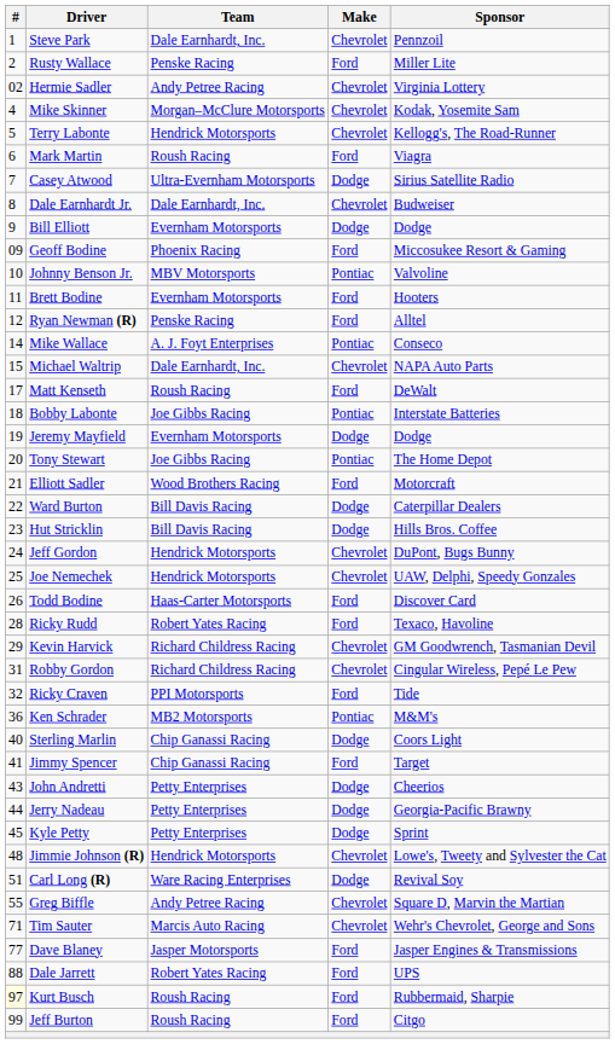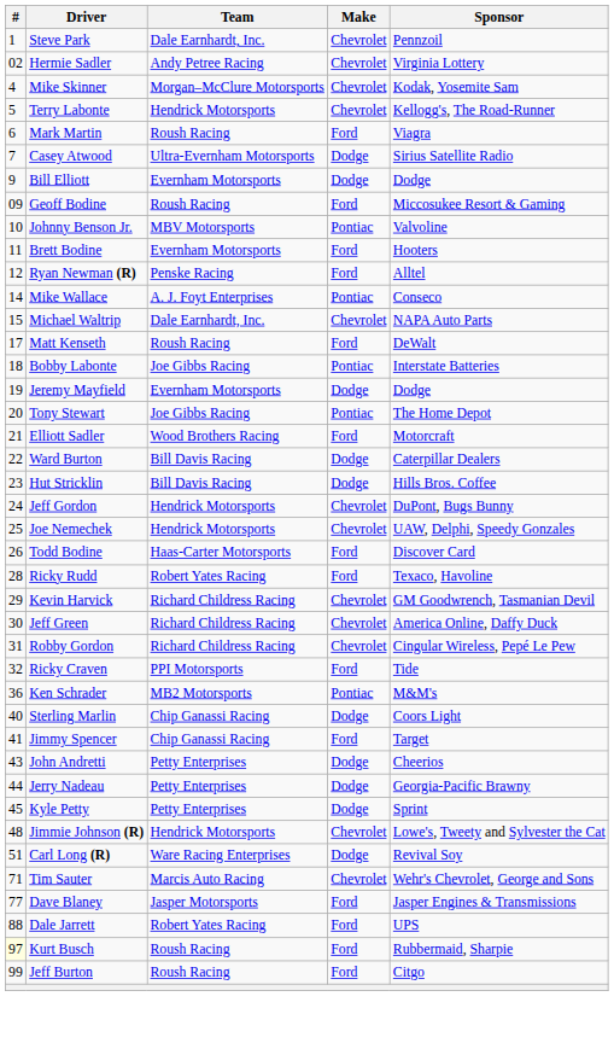 <table class="wikitable" style="font-size:95%">
 <tr>
 <th>#</th>
 <th>Driver</th>
 <th>Team</th>
 <th>Make</th>
 <th>Sponsor</th>
 </tr>
 <tr>
 <td>1</td>
 <td><a href='#'>Steve Park</a></td>
 <td><a href='#'>Dale Earnhardt, Inc.</a></td>
 <td><a href='#'>Chevrolet</a></td>
 <td><a href='#'>Pennzoil</a></td>
-</tr>
-<tr>
-<td>2</td>
-<td><a href='#'>Rusty Wallace</a></td>
-<td><a href='#'>Penske Racing</a></td>
-<td><a href='#'>Ford</a></td>
-<td><a href='#'>Miller Lite</a></td>
 </tr>
 <tr>
 <td>02</td>
 <td><a href='#'>Hermie Sadler</a></td>
 <td><a href='#'>Andy Petree Racing</a></td>
 <td><a href='#'>Chevrolet</a></td>
 <td><a href='#'>Virginia Lottery</a></td>
 </tr>
 <tr>
 <td>4</td>
 <td><a href='#'>Mike Skinner</a></td>
 <td><a href='#'>Morgan–McClure Motorsports</a></td>
 <td><a href='#'>Chevrolet</a></td>
 <td><a href='#'>Kodak</a>, <a href='#'>Yosemite Sam</a></td>
 </tr>
 <tr>
 <td>5</td>
 <td><a href='#'>Terry Labonte</a></td>
 <td><a href='#'>Hendrick Motorsports</a></td>
 <td><a href='#'>Chevrolet</a></td>
 <td><a href='#'>Kellogg's</a>, <a href='#'>The Road-Runner</a></td>
 </tr>
 <tr>
 <td>6</td>
 <td><a href='#'>Mark Martin</a></td>
 <td><a href='#'>Roush Racing</a></td>
 <td><a href='#'>Ford</a></td>
 <td><a href='#'>Viagra</a></td>
 </tr>
 <tr>
 <td>7</td>
 <td><a href='#'>Casey Atwood</a></td>
 <td><a href='#'>Ultra-Evernham Motorsports</a></td>
 <td><a href='#'>Dodge</a></td>
 <td><a href='#'>Sirius Satellite Radio</a></td>
 </tr>
 <tr>
-<td>8</td>
-<td><a href='#'>Dale Earnhardt Jr.</a></td>
-<td><a href='#'>Dale Earnhardt, Inc.</a></td>
-<td><a href='#'>Chevrolet</a></td>
-<td><a href='#'>Budweiser</a></td>
-</tr>
-<tr>
 <td>9</td>
 <td><a href='#'>Bill Elliott</a></td>
 <td><a href='#'>Evernham Motorsports</a></td>
 <td><a href='#'>Dodge</a></td>
 <td><a href='#'>Dodge</a></td>
 </tr>
 <tr>
 <td>09</td>
 <td><a href='#'>Geoff Bodine</a></td>
-<td><a href='#'>Phoenix Racing</a></td>
+<td><a href='#'>Roush Racing</a></td>
 <td><a href='#'>Ford</a></td>
 <td><a href='#'>Miccosukee Resort & Gaming</a></td>
 </tr>
 <tr>
 <td>10</td>
 <td><a href='#'>Johnny Benson Jr.</a></td>
 <td><a href='#'>MBV Motorsports</a></td>
 <td><a href='#'>Pontiac</a></td>
 <td><a href='#'>Valvoline</a></td>
 </tr>
 <tr>
 <td>11</td>
 <td><a href='#'>Brett Bodine</a></td>
 <td><a href='#'>Evernham Motorsports</a></td>
 <td><a href='#'>Ford</a></td>
 <td><a href='#'>Hooters</a></td>
 </tr>
 <tr>
 <td>12</td>
 <td><a href='#'>Ryan Newman</a> <strong>(R)</strong></td>
 <td><a href='#'>Penske Racing</a></td>
 <td><a href='#'>Ford</a></td>
 <td><a href='#'>Alltel</a></td>
 </tr>
 <tr>
 <td>14</td>
 <td><a href='#'>Mike Wallace</a></td>
 <td><a href='#'>A. J. Foyt Enterprises</a></td>
 <td><a href='#'>Pontiac</a></td>
 <td><a href='#'>Conseco</a></td>
 </tr>
 <tr>
 <td>15</td>
 <td><a href='#'>Michael Waltrip</a></td>
 <td><a href='#'>Dale Earnhardt, Inc.</a></td>
 <td><a href='#'>Chevrolet</a></td>
 <td><a href='#'>NAPA Auto Parts</a></td>
 </tr>
 <tr>
 <td>17</td>
 <td><a href='#'>Matt Kenseth</a></td>
 <td><a href='#'>Roush Racing</a></td>
 <td><a href='#'>Ford</a></td>
 <td><a href='#'>DeWalt</a></td>
 </tr>
 <tr>
 <td>18</td>
 <td><a href='#'>Bobby Labonte</a></td>
 <td><a href='#'>Joe Gibbs Racing</a></td>
 <td><a href='#'>Pontiac</a></td>
 <td><a href='#'>Interstate Batteries</a></td>
 </tr>
 <tr>
 <td>19</td>
 <td><a href='#'>Jeremy Mayfield</a></td>
 <td><a href='#'>Evernham Motorsports</a></td>
 <td><a href='#'>Dodge</a></td>
 <td><a href='#'>Dodge</a></td>
 </tr>
 <tr>
 <td>20</td>
 <td><a href='#'>Tony Stewart</a></td>
 <td><a href='#'>Joe Gibbs Racing</a></td>
 <td><a href='#'>Pontiac</a></td>
 <td><a href='#'>The Home Depot</a></td>
 </tr>
 <tr>
 <td>21</td>
 <td><a href='#'>Elliott Sadler</a></td>
 <td><a href='#'>Wood Brothers Racing</a></td>
 <td><a href='#'>Ford</a></td>
 <td><a href='#'>Motorcraft</a></td>
 </tr>
 <tr>
 <td>22</td>
 <td><a href='#'>Ward Burton</a></td>
 <td><a href='#'>Bill Davis Racing</a></td>
 <td><a href='#'>Dodge</a></td>
 <td><a href='#'>Caterpillar Dealers</a></td>
 </tr>
 <tr>
 <td>23</td>
 <td><a href='#'>Hut Stricklin</a></td>
 <td><a href='#'>Bill Davis Racing</a></td>
 <td><a href='#'>Dodge</a></td>
 <td><a href='#'>Hills Bros. Coffee</a></td>
 </tr>
 <tr>
 <td>24</td>
 <td><a href='#'>Jeff Gordon</a></td>
 <td><a href='#'>Hendrick Motorsports</a></td>
 <td><a href='#'>Chevrolet</a></td>
 <td><a href='#'>DuPont</a>, <a href='#'>Bugs Bunny</a></td>
 </tr>
 <tr>
 <td>25</td>
 <td><a href='#'>Joe Nemechek</a></td>
 <td><a href='#'>Hendrick Motorsports</a></td>
 <td><a href='#'>Chevrolet</a></td>
 <td><a href='#'>UAW</a>, <a href='#'>Delphi</a>, <a href='#'>Speedy Gonzales</a></td>
 </tr>
 <tr>
 <td>26</td>
 <td><a href='#'>Todd Bodine</a></td>
 <td><a href='#'>Haas-Carter Motorsports</a></td>
 <td><a href='#'>Ford</a></td>
 <td><a href='#'>Discover Card</a></td>
 </tr>
 <tr>
 <td>28</td>
 <td><a href='#'>Ricky Rudd</a></td>
 <td><a href='#'>Robert Yates Racing</a></td>
 <td><a href='#'>Ford</a></td>
 <td><a href='#'>Texaco</a>, <a href='#'>Havoline</a></td>
 </tr>
 <tr>
 <td>29</td>
 <td><a href='#'>Kevin Harvick</a></td>
 <td><a href='#'>Richard Childress Racing</a></td>
 <td><a href='#'>Chevrolet</a></td>
 <td><a href='#'>GM Goodwrench</a>, <a href='#'>Tasmanian Devil</a></td>
 </tr>
 <tr>
+<td>30</td>
+<td><a href='#'>Jeff Green</a></td>
+<td><a href='#'>Richard Childress Racing</a></td>
+<td><a href='#'>Chevrolet</a></td>
+<td><a href='#'>America Online</a>, <a href='#'>Daffy Duck</a></td>
+</tr>
+<tr>
 <td>31</td>
 <td><a href='#'>Robby Gordon</a></td>
 <td><a href='#'>Richard Childress Racing</a></td>
 <td><a href='#'>Chevrolet</a></td>
 <td><a href='#'>Cingular Wireless</a>, <a href='#'>Pepé Le Pew</a></td>
 </tr>
 <tr>
 <td>32</td>
 <td><a href='#'>Ricky Craven</a></td>
 <td><a href='#'>PPI Motorsports</a></td>
 <td><a href='#'>Ford</a></td>
 <td><a href='#'>Tide</a></td>
 </tr>
 <tr>
 <td>36</td>
 <td><a href='#'>Ken Schrader</a></td>
 <td><a href='#'>MB2 Motorsports</a></td>
 <td><a href='#'>Pontiac</a></td>
 <td><a href='#'>M&M's</a></td>
 </tr>
 <tr>
 <td>40</td>
 <td><a href='#'>Sterling Marlin</a></td>
 <td><a href='#'>Chip Ganassi Racing</a></td>
 <td><a href='#'>Dodge</a></td>
 <td><a href='#'>Coors Light</a></td>
 </tr>
 <tr>
 <td>41</td>
 <td><a href='#'>Jimmy Spencer</a></td>
 <td><a href='#'>Chip Ganassi Racing</a></td>
 <td><a href='#'>Ford</a></td>
 <td><a href='#'>Target</a></td>
 </tr>
 <tr>
 <td>43</td>
 <td><a href='#'>John Andretti</a></td>
 <td><a href='#'>Petty Enterprises</a></td>
 <td><a href='#'>Dodge</a></td>
 <td><a href='#'>Cheerios</a></td>
 </tr>
 <tr>
 <td>44</td>
 <td><a href='#'>Jerry Nadeau</a></td>
 <td><a href='#'>Petty Enterprises</a></td>
 <td><a href='#'>Dodge</a></td>
 <td><a href='#'>Georgia-Pacific Brawny</a></td>
 </tr>
 <tr>
 <td>45</td>
 <td><a href='#'>Kyle Petty</a></td>
 <td><a href='#'>Petty Enterprises</a></td>
 <td><a href='#'>Dodge</a></td>
 <td><a href='#'>Sprint</a></td>
 </tr>
 <tr>
 <td>48</td>
 <td><a href='#'>Jimmie Johnson</a> <strong>(R)</strong></td>
 <td><a href='#'>Hendrick Motorsports</a></td>
 <td><a href='#'>Chevrolet</a></td>
 <td><a href='#'>Lowe's</a>, <a href='#'>Tweety</a> and <a href='#'>Sylvester the Cat</a></td>
 </tr>
 <tr>
 <td>51</td>
 <td><a href='#'>Carl Long</a> <strong>(R)</strong></td>
 <td><a href='#'>Ware Racing Enterprises</a></td>
 <td><a href='#'>Dodge</a></td>
 <td><a href='#'>Revival Soy</a></td>
 </tr>
 <tr>
-<td>55</td>
-<td><a href='#'>Greg Biffle</a></td>
-<td><a href='#'>Andy Petree Racing</a></td>
-<td><a href='#'>Chevrolet</a></td>
-<td><a href='#'>Square D</a>, <a href='#'>Marvin the Martian</a></td>
-</tr>
-<tr>
 <td>71</td>
 <td><a href='#'>Tim Sauter</a></td>
 <td><a href='#'>Marcis Auto Racing</a></td>
 <td><a href='#'>Chevrolet</a></td>
 <td><a href='#'>Wehr's Chevrolet</a>, <a href='#'>George and Sons</a></td>
 </tr>
 <tr>
 <td>77</td>
 <td><a href='#'>Dave Blaney</a></td>
 <td><a href='#'>Jasper Motorsports</a></td>
 <td><a href='#'>Ford</a></td>
 <td><a href='#'>Jasper Engines & Transmissions</a></td>
 </tr>
 <tr>
 <td>88</td>
 <td><a href='#'>Dale Jarrett</a></td>
 <td><a href='#'>Robert Yates Racing</a></td>
 <td><a href='#'>Ford</a></td>
 <td><a href='#'>UPS</a></td>
 </tr>
 <tr>
 <td style="background: lightyellow;">97</td>
 <td><a href='#'>Kurt Busch</a></td>
 <td><a href='#'>Roush Racing</a></td>
 <td><a href='#'>Ford</a></td>
 <td><a href='#'>Rubbermaid</a>, <a href='#'>Sharpie</a></td>
 </tr>
 <tr>
 <td>99</td>
 <td><a href='#'>Jeff Burton</a></td>
 <td><a href='#'>Roush Racing</a></td>
 <td><a href='#'>Ford</a></td>
 <td><a href='#'>Citgo</a></td>
 </tr>
 <tr>
 <th colspan="5"></th>
 </tr>
 </table>
